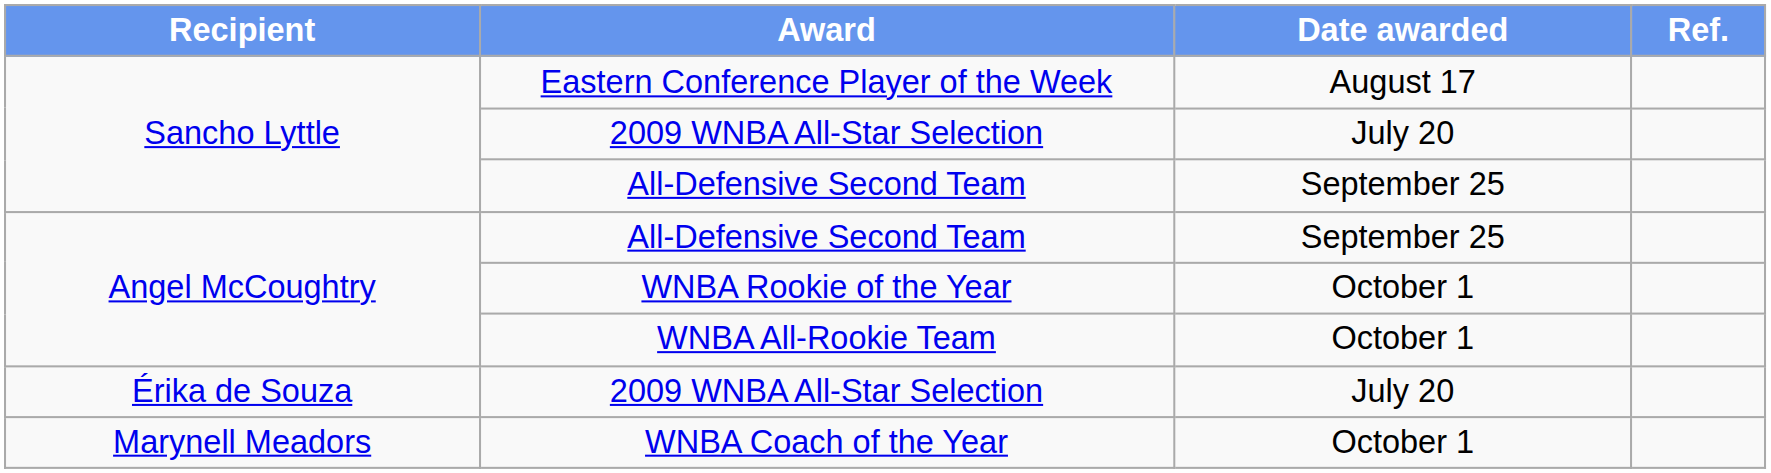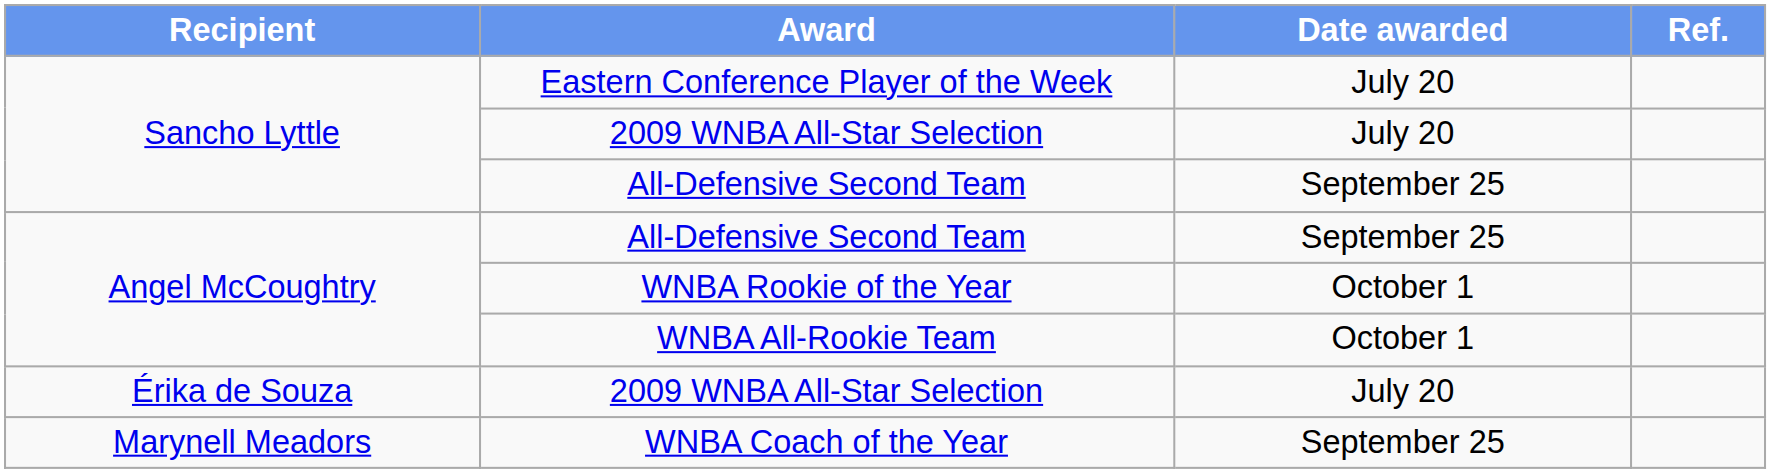 <table class="wikitable sortable sortable" style="text-align: center">
 <tr>
 <th style="background:#6495ED;color:white"; width="5%">Recipient</th>
 <th style="background:#6495ED;color:white"; width="9%">Award</th>
 <th style="background:#6495ED;color:white"; width="5%">Date awarded</th>
 <th style="background:#6495ED;color:white"; width="1%" class="unsortable">Ref.</th>
 </tr>
 <tr>
 <td rowspan=3><a href='#'>Sancho Lyttle</a></td>
 <td><a href='#'>Eastern Conference Player of the Week</a></td>
-<td>August 17</td>
+<td>July 20</td>
 <td></td>
 </tr>
 <tr>
 <td><a href='#'>2009 WNBA All-Star Selection</a></td>
 <td>July 20</td>
 <td></td>
 </tr>
 <tr>
 <td><a href='#'>All-Defensive Second Team</a></td>
 <td>September 25</td>
 <td></td>
 </tr>
 <tr>
 <td rowspan=3><a href='#'>Angel McCoughtry</a></td>
 <td><a href='#'>All-Defensive Second Team</a></td>
 <td>September 25</td>
 <td></td>
 </tr>
 <tr>
 <td><a href='#'>WNBA Rookie of the Year</a></td>
 <td>October 1</td>
 <td></td>
 </tr>
 <tr>
 <td><a href='#'>WNBA All-Rookie Team</a></td>
 <td>October 1</td>
 <td></td>
 </tr>
 <tr>
 <td><a href='#'>Érika de Souza</a></td>
 <td><a href='#'>2009 WNBA All-Star Selection</a></td>
 <td>July 20</td>
 <td></td>
 </tr>
 <tr>
 <td><a href='#'>Marynell Meadors</a></td>
 <td><a href='#'>WNBA Coach of the Year</a></td>
-<td>October 1</td>
+<td>September 25</td>
 <td></td>
 </tr>
 </table>
